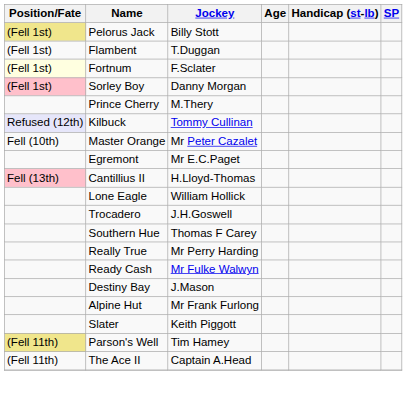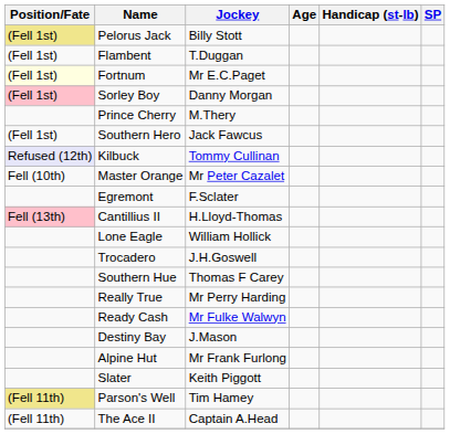 <table class="wikitable sortable">
 <tr>
 <th>Position/Fate</th>
 <th>Name</th>
 <th><a href='#'>Jockey</a></th>
 <th>Age</th>
 <th>Handicap (<a href='#'>st</a>-<a href='#'>lb</a>)</th>
 <th><a href='#'>SP</a></th>
 </tr>
 <tr>
 <td style="background: khaki;">(Fell 1st)</td>
 <td>Pelorus Jack</td>
 <td>Billy Stott</td>
 <td></td>
 <td></td>
 <td></td>
 </tr>
 <tr>
 <td>(Fell 1st)</td>
 <td>Flambent</td>
 <td>T.Duggan</td>
 <td></td>
 <td></td>
 <td></td>
 </tr>
 <tr>
 <td style="background: lightyellow;">(Fell 1st)</td>
 <td>Fortnum</td>
-<td>F.Sclater</td>
+<td>Mr E.C.Paget</td>
 <td></td>
 <td></td>
 <td></td>
 </tr>
 <tr>
 <td style="background: pink;">(Fell 1st)</td>
 <td>Sorley Boy</td>
 <td>Danny Morgan</td>
 <td></td>
 <td></td>
 <td></td>
 </tr>
 <tr>
 <td></td>
 <td>Prince Cherry</td>
 <td>M.Thery</td>
+<td></td>
+<td></td>
+<td></td>
+</tr>
+<tr>
+<td>(Fell 1st)</td>
+<td>Southern Hero</td>
+<td>Jack Fawcus</td>
 <td></td>
 <td></td>
 <td></td>
 </tr>
 <tr>
 <td style="background: lavender;">Refused (12th)</td>
 <td>Kilbuck</td>
 <td><a href='#'>Tommy Cullinan</a></td>
 <td></td>
 <td></td>
 <td></td>
 </tr>
 <tr>
 <td>Fell (10th)</td>
 <td>Master Orange</td>
 <td>Mr <a href='#'>Peter Cazalet</a></td>
 <td></td>
 <td></td>
 <td></td>
 </tr>
 <tr>
 <td></td>
 <td>Egremont</td>
-<td>Mr E.C.Paget</td>
+<td>F.Sclater</td>
 <td></td>
 <td></td>
 <td></td>
 </tr>
 <tr>
 <td style="background: pink;">Fell (13th)</td>
 <td>Cantillius II</td>
 <td>H.Lloyd-Thomas</td>
 <td></td>
 <td></td>
 <td></td>
 </tr>
 <tr>
 <td></td>
 <td>Lone Eagle</td>
 <td>William Hollick</td>
 <td></td>
 <td></td>
 <td></td>
 </tr>
 <tr>
 <td></td>
 <td>Trocadero</td>
 <td>J.H.Goswell</td>
 <td></td>
 <td></td>
 <td></td>
 </tr>
 <tr>
 <td></td>
 <td>Southern Hue</td>
 <td>Thomas F Carey</td>
 <td></td>
 <td></td>
 <td></td>
 </tr>
 <tr>
 <td></td>
 <td>Really True</td>
 <td>Mr Perry Harding</td>
 <td></td>
 <td></td>
 <td></td>
 </tr>
 <tr>
 <td></td>
 <td>Ready Cash</td>
 <td><a href='#'>Mr Fulke Walwyn</a></td>
 <td></td>
 <td></td>
 <td></td>
 </tr>
 <tr>
 <td></td>
 <td>Destiny Bay</td>
 <td>J.Mason</td>
 <td></td>
 <td></td>
 <td></td>
 </tr>
 <tr>
 <td></td>
 <td>Alpine Hut</td>
 <td>Mr Frank Furlong</td>
 <td></td>
 <td></td>
 <td></td>
 </tr>
 <tr>
 <td></td>
 <td>Slater</td>
 <td>Keith Piggott</td>
 <td></td>
 <td></td>
 <td></td>
 </tr>
 <tr>
 <td style="background: khaki;">(Fell 11th)</td>
 <td>Parson's Well</td>
 <td>Tim Hamey</td>
 <td></td>
 <td></td>
 <td></td>
 </tr>
 <tr>
 <td>(Fell 11th)</td>
 <td>The Ace II</td>
 <td>Captain A.Head</td>
 <td></td>
 <td></td>
 <td></td>
 </tr>
 <tr>
 </tr>
 </table>
